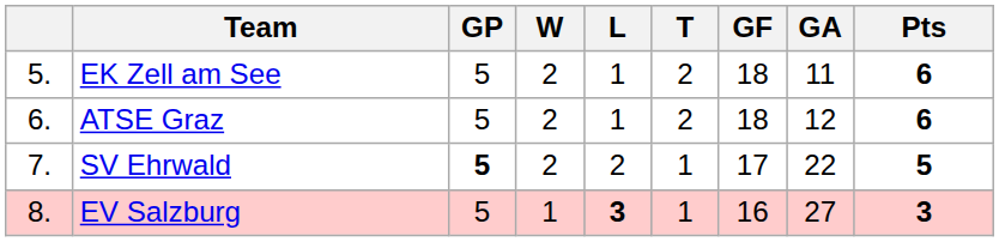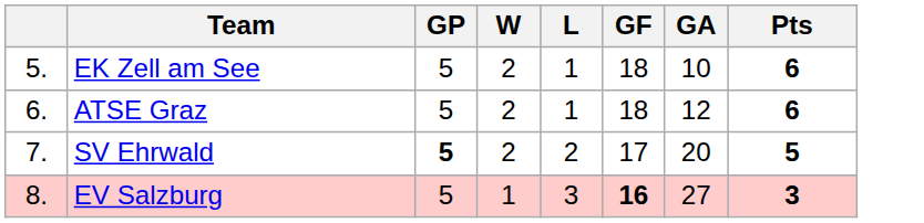 <table class="wikitable">
 <tr>
 <th width="30"></th>
 <th width="200">Team</th>
 <th width="30">GP</th>
 <th width="30">W</th>
 <th width="30">L</th>
-<th width="30">T</th>
 <th width="30">GF</th>
 <th width="30">GA</th>
 <th width="70">Pts</th>
 </tr>
 <tr bgcolor="#FFFFFF" align="center">
 <td>5.</td>
 <td align="left"><a href='#'>EK Zell am See</a></td>
 <td>5</td>
 <td>2</td>
 <td>1</td>
-<td>2</td>
 <td>18</td>
-<td>11</td>
+<td>10</td>
 <td><strong>6</strong></td>
 </tr>
 <tr bgcolor="#FFFFFF" align="center">
 <td>6.</td>
 <td align="left"><a href='#'>ATSE Graz</a></td>
 <td>5</td>
 <td>2</td>
 <td>1</td>
-<td>2</td>
 <td>18</td>
 <td>12</td>
 <td><strong>6</strong></td>
 </tr>
 <tr bgcolor="#FFFFFF" align="center">
 <td>7.</td>
 <td align="left"><a href='#'>SV Ehrwald</a></td>
 <td><strong>5</strong></td>
 <td>2</td>
 <td>2</td>
-<td>1</td>
 <td>17</td>
-<td>22</td>
+<td>20</td>
 <td><strong>5</strong></td>
 </tr>
 <tr bgcolor="#FFCCCC" align="center">
 <td>8.</td>
 <td align="left"><a href='#'>EV Salzburg</a></td>
 <td>5</td>
 <td>1</td>
-<td><strong>3</strong></td>
-<td>1</td>
-<td>16</td>
+<td>3</td>
+<td><strong>16</strong></td>
 <td>27</td>
 <td><strong>3</strong></td>
 </tr>
 </table>
